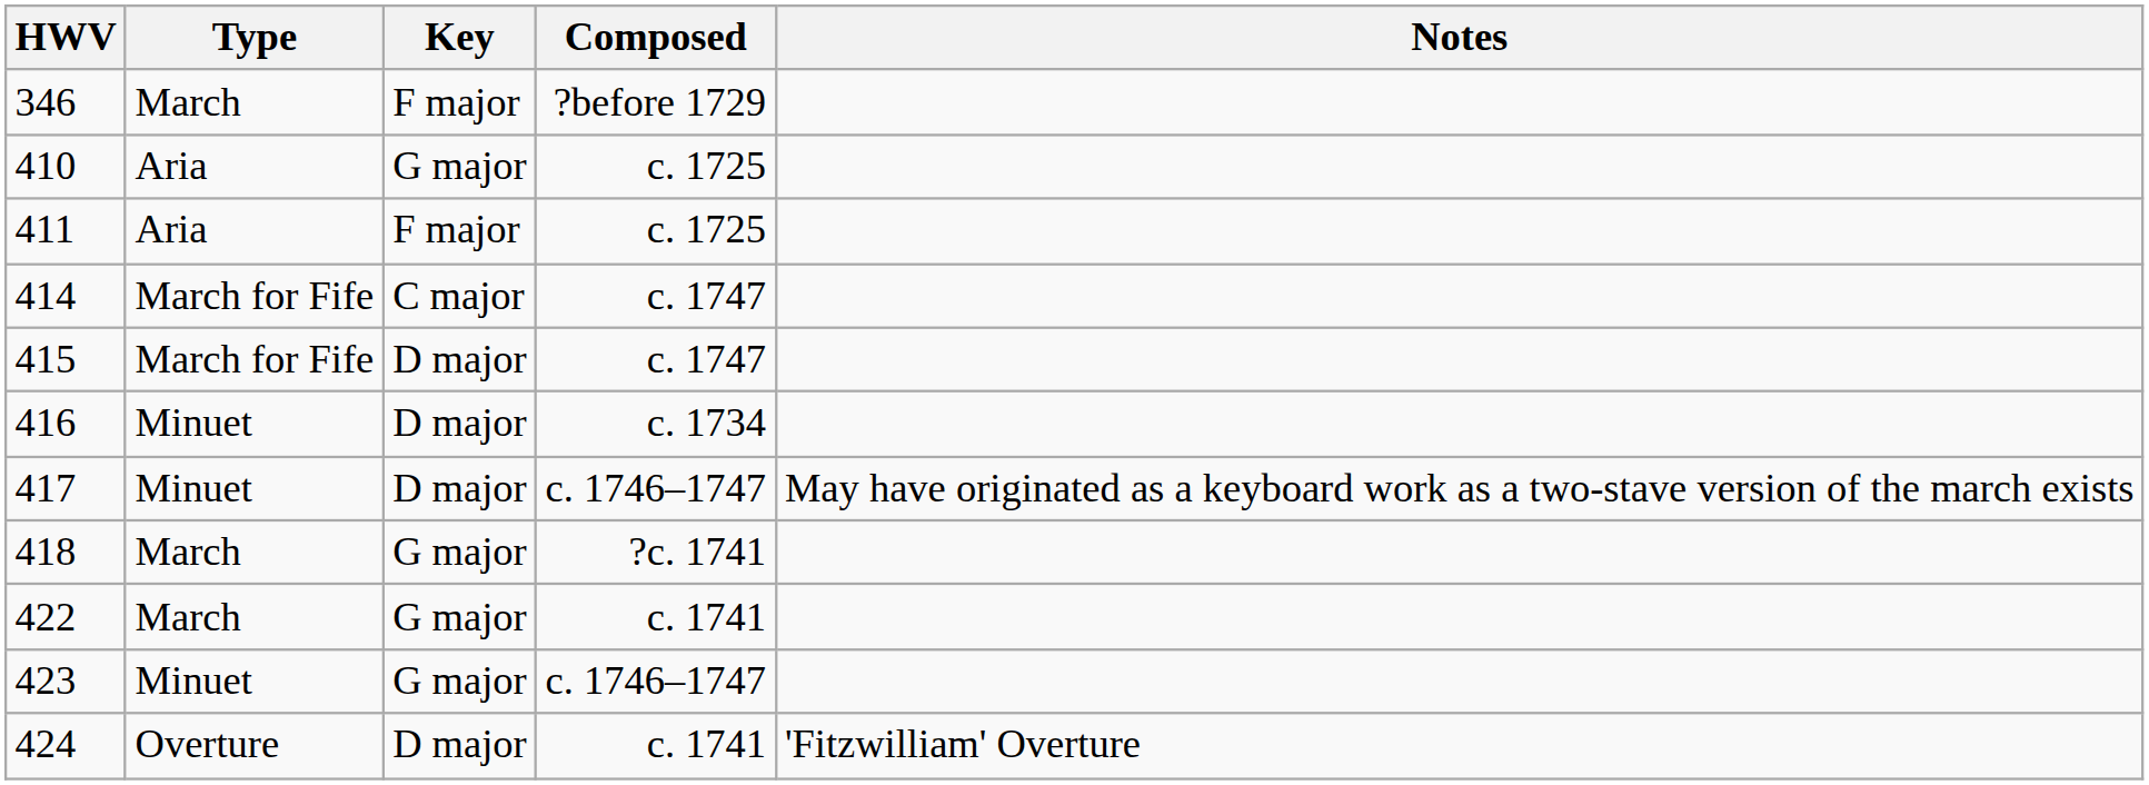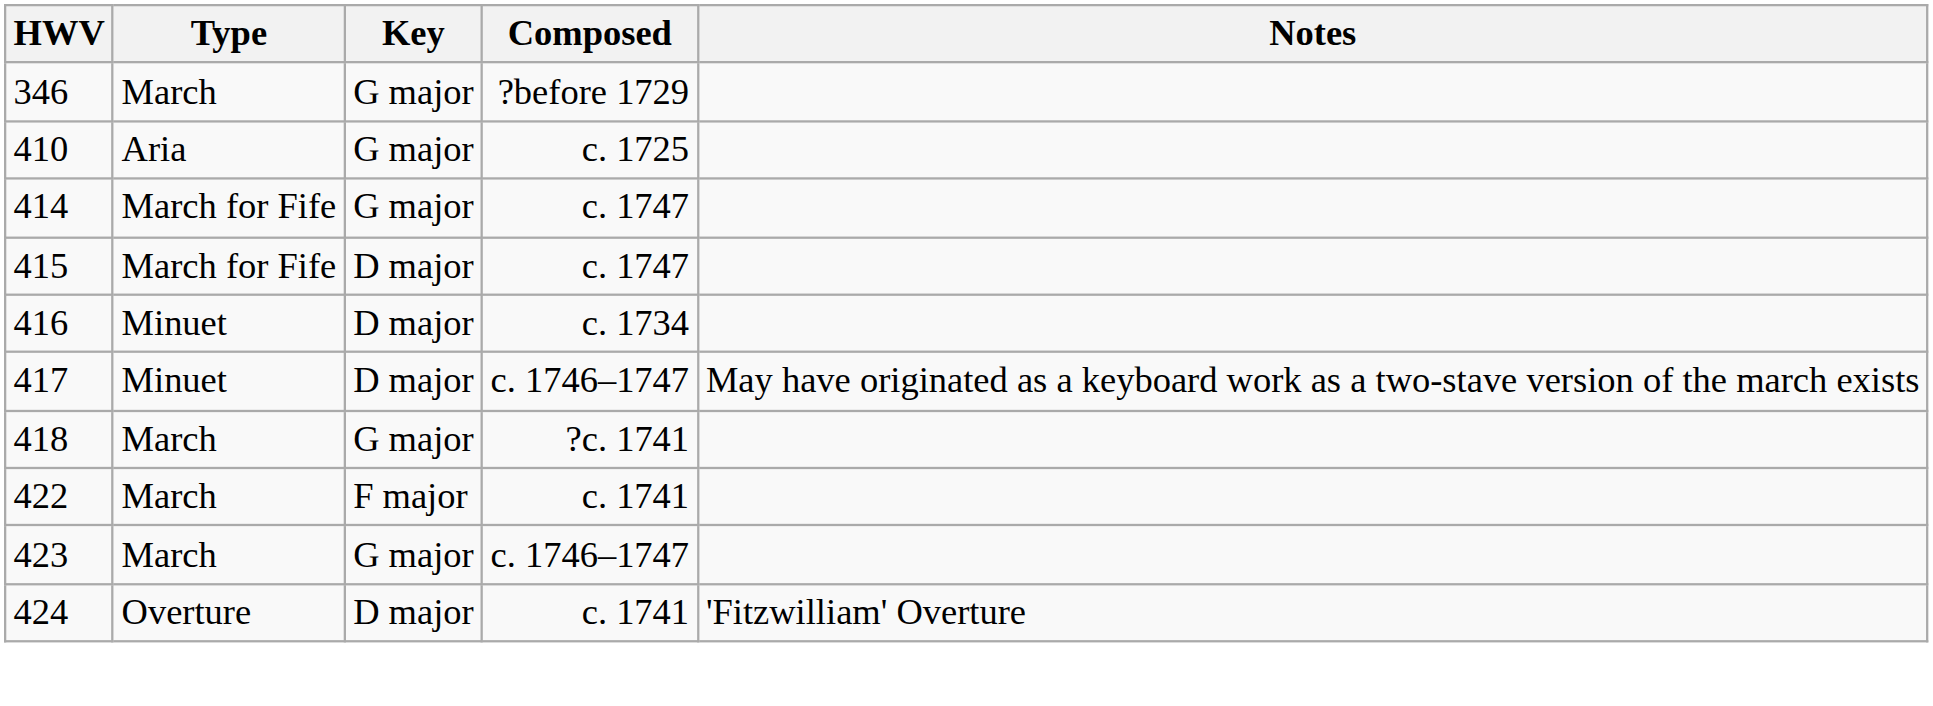 <table class="wikitable sortable">
 <tr>
 <th>HWV</th>
 <th>Type</th>
 <th>Key</th>
 <th>Composed</th>
 <th class="unsortable">Notes</th>
 </tr>
 <tr>
 <td>346</td>
 <td>March</td>
-<td>F major</td>
+<td>G major</td>
 <td align="right">?before 1729</td>
 <td></td>
 </tr>
 <tr>
 <td>410</td>
 <td>Aria</td>
 <td>G major</td>
 <td align="right">c. 1725</td>
 <td></td>
 </tr>
 <tr>
-<td>411</td>
-<td>Aria</td>
-<td>F major</td>
-<td align="right">c. 1725</td>
-<td></td>
-</tr>
-<tr>
 <td>414</td>
 <td>March for Fife</td>
-<td>C major</td>
+<td>G major</td>
 <td align="right">c. 1747</td>
 <td></td>
 </tr>
 <tr>
 <td>415</td>
 <td>March for Fife</td>
 <td>D major</td>
 <td align="right">c. 1747</td>
 <td></td>
 </tr>
 <tr>
 <td>416</td>
 <td>Minuet</td>
 <td>D major</td>
 <td align="right">c. 1734</td>
 <td></td>
 </tr>
 <tr>
 <td>417</td>
 <td>Minuet</td>
 <td>D major</td>
 <td align="right">c. 1746–1747</td>
 <td>May have originated as a keyboard work as a two-stave version of the march exists</td>
 </tr>
 <tr>
 <td>418</td>
 <td>March</td>
 <td>G major</td>
 <td align="right">?c. 1741</td>
 <td></td>
 </tr>
 <tr>
 <td>422</td>
 <td>March</td>
-<td>G major</td>
+<td>F major</td>
 <td align="right">c. 1741</td>
 <td></td>
 </tr>
 <tr>
 <td>423</td>
-<td>Minuet</td>
+<td>March</td>
 <td>G major</td>
 <td align="right">c. 1746–1747</td>
 <td></td>
 </tr>
 <tr>
 <td>424</td>
 <td>Overture</td>
 <td>D major</td>
 <td align="right">c. 1741</td>
 <td>'Fitzwilliam' Overture</td>
 </tr>
 </table>
